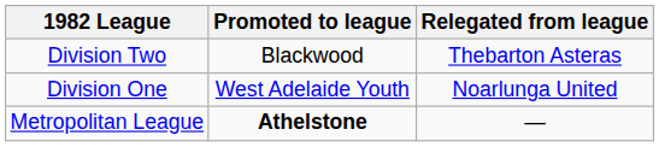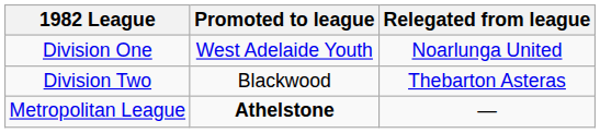 <table class="wikitable" style="text-align:center">
 <tr>
 <th>1982 League</th>
 <th>Promoted to league</th>
 <th>Relegated from league</th>
 </tr>
 <tr>
+<td><a href='#'>Division One</a></td>
+<td><a href='#'>West Adelaide Youth</a></td>
+<td><a href='#'>Noarlunga United</a></td>
+</tr>
+<tr>
 <td><a href='#'>Division Two</a></td>
 <td>Blackwood</td>
 <td><a href='#'>Thebarton Asteras</a></td>
-</tr>
-<tr>
-<td><a href='#'>Division One</a></td>
-<td><a href='#'>West Adelaide Youth</a></td>
-<td><a href='#'>Noarlunga United</a></td>
 </tr>
 <tr>
 <td><a href='#'>Metropolitan League</a></td>
 <td><strong>Athelstone</strong></td>
 <td>—</td>
 </tr>
 </table>
